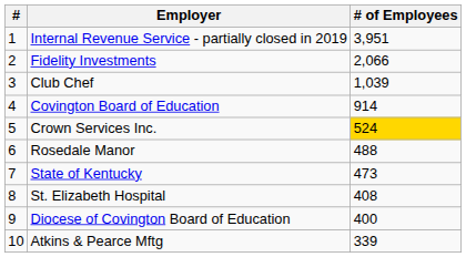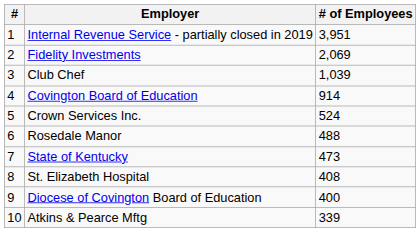 <table class="wikitable sortable">
 <tr>
 <th>#</th>
 <th>Employer</th>
 <th># of Employees</th>
 </tr>
 <tr>
 <td>1</td>
 <td><a href='#'>Internal Revenue Service</a> - partially closed in 2019</td>
 <td>3,951</td>
 </tr>
 <tr>
 <td>2</td>
 <td><a href='#'>Fidelity Investments</a></td>
-<td>2,066</td>
+<td>2,069</td>
 </tr>
 <tr>
 <td>3</td>
 <td>Club Chef</td>
 <td>1,039</td>
 </tr>
 <tr>
 <td>4</td>
 <td><a href='#'>Covington Board of Education</a></td>
 <td>914</td>
 </tr>
 <tr>
 <td>5</td>
 <td>Crown Services Inc.</td>
-<td style="background: gold;">524</td>
+<td>524</td>
 </tr>
 <tr>
 <td>6</td>
 <td>Rosedale Manor</td>
 <td>488</td>
 </tr>
 <tr>
 <td>7</td>
 <td><a href='#'>State of Kentucky</a></td>
 <td>473</td>
 </tr>
 <tr>
 <td>8</td>
 <td>St. Elizabeth Hospital</td>
 <td>408</td>
 </tr>
 <tr>
 <td>9</td>
 <td><a href='#'>Diocese of Covington</a> Board of Education</td>
 <td>400</td>
 </tr>
 <tr>
 <td>10</td>
 <td>Atkins & Pearce Mftg</td>
 <td>339</td>
 </tr>
 </table>
